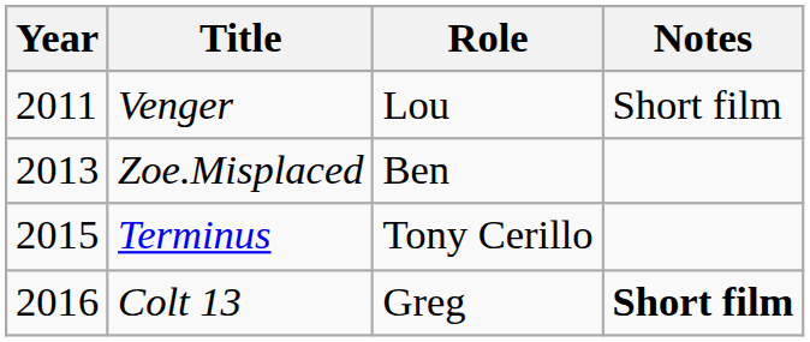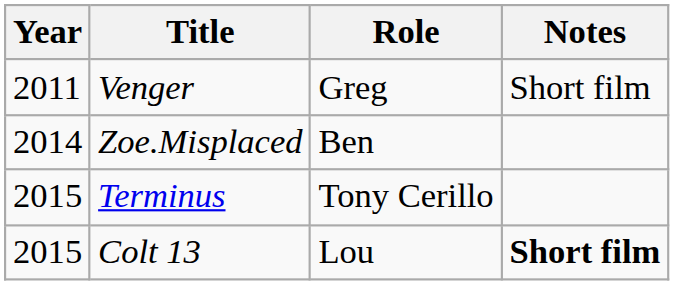 <table class="wikitable sortable">
 <tr>
 <th>Year</th>
 <th>Title</th>
 <th>Role</th>
 <th class="unsortable">Notes</th>
 </tr>
 <tr>
 <td>2011</td>
 <td><em>Venger</em></td>
-<td>Lou</td>
+<td>Greg</td>
 <td>Short film</td>
 </tr>
 <tr>
-<td>2013</td>
+<td>2014</td>
 <td><em>Zoe.Misplaced</em></td>
 <td>Ben</td>
 <td></td>
 </tr>
 <tr>
 <td>2015</td>
 <td><em><a href='#'>Terminus</a></em></td>
 <td>Tony Cerillo</td>
 <td></td>
 </tr>
 <tr>
-<td>2016</td>
+<td>2015</td>
 <td><em>Colt 13</em></td>
-<td>Greg</td>
+<td>Lou</td>
 <td><strong>Short film</strong></td>
 </tr>
 </table>
